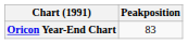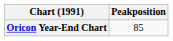 <table class="wikitable plainrowheaders" style="text-align:center;">
 <tr>
 <th>Chart (1991)</th>
 <th>Peakposition</th>
 </tr>
 <tr>
 <th scope="row"><a href='#'>Oricon</a> Year-End Chart</th>
-<td>83</td>
+<td>85</td>
 </tr>
 </table>
